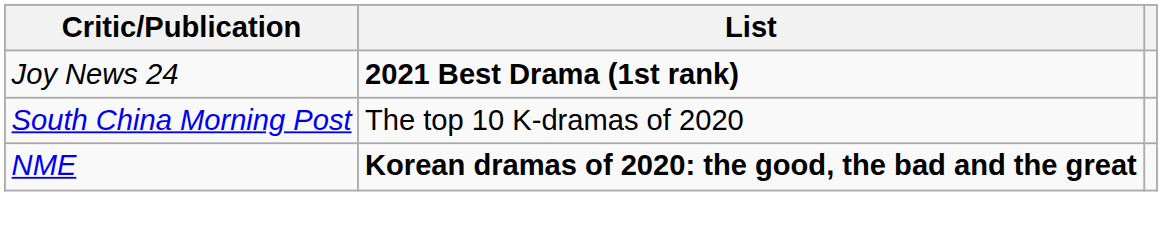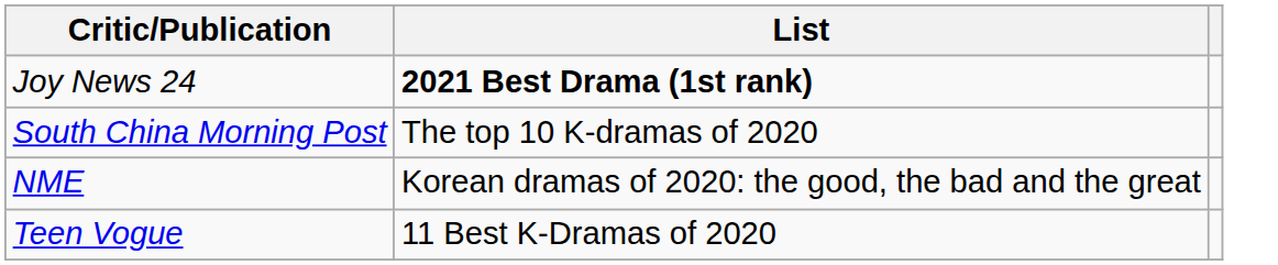 <table class="wikitable plainrowheaders sortable">
 <tr>
 <th>Critic/Publication</th>
 <th scope="col" class="unsortable">List</th>
 <th scope="col" class="unsortable"></th>
 </tr>
 <tr>
 <td><em>Joy News 24</em></td>
 <td><strong>2021 Best Drama (1st rank)</strong></td>
 <td style="text-align:center;"></td>
 </tr>
 <tr>
 <td><em><a href='#'>South China Morning Post</a></em></td>
 <td>The top 10 K-dramas of 2020</td>
 <td style="text-align:center;"></td>
 </tr>
 <tr>
 <td><em><a href='#'>NME</a></em></td>
-<td><strong>Korean dramas of 2020: the good, the bad and the great</strong></td>
+<td>Korean dramas of 2020: the good, the bad and the great</td>
+<td style="text-align:center;"></td>
+</tr>
+<tr>
+<td><em><a href='#'>Teen Vogue</a></em></td>
+<td>11 Best K-Dramas of 2020</td>
 <td style="text-align:center;"></td>
 </tr>
 </table>
